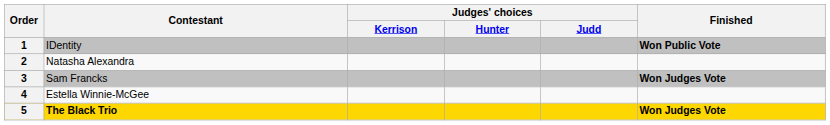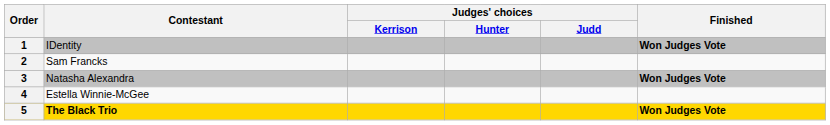 <table class="wikitable" width="100%">
 <tr>
 <th rowspan=2 width="1%">Order</th>
 <th rowspan=2 width="21%">Contestant</th>
 <th colspan=3 width="20%">Judges' choices</th>
 <th rowspan=2 width="13%">Finished</th>
 </tr>
 <tr>
 <th width="70"><a href='#'>Kerrison</a></th>
 <th width="70"><a href='#'>Hunter</a></th>
 <th width="70"><a href='#'>Judd</a></th>
 </tr>
 <tr style="background:silver;">
 <th>1</th>
 <td>IDentity</td>
 <td></td>
 <td style="text-align: center;"></td>
 <td style="text-align: center;"></td>
-<td><strong>Won Public Vote</strong></td>
+<td><strong>Won Judges Vote</strong></td>
 </tr>
 <tr>
 <th>2</th>
-<td>Natasha Alexandra</td>
+<td>Sam Francks</td>
 <td></td>
 <td></td>
 <td></td>
 <td></td>
 </tr>
 <tr style="background:silver;">
 <th>3</th>
-<td>Sam Francks</td>
+<td>Natasha Alexandra</td>
 <td style="text-align: center;"></td>
 <td style="text-align: center;"></td>
 <td></td>
 <td><strong>Won Judges Vote</strong></td>
 </tr>
 <tr>
 <th>4</th>
 <td>Estella Winnie-McGee</td>
 <td></td>
 <td></td>
 <td></td>
 <td></td>
 </tr>
 <tr style="background:gold;">
 <th>5</th>
 <td><strong>The Black Trio</strong></td>
 <td></td>
 <td></td>
 <td></td>
 <td><strong>Won Judges Vote</strong></td>
 </tr>
 </table>
